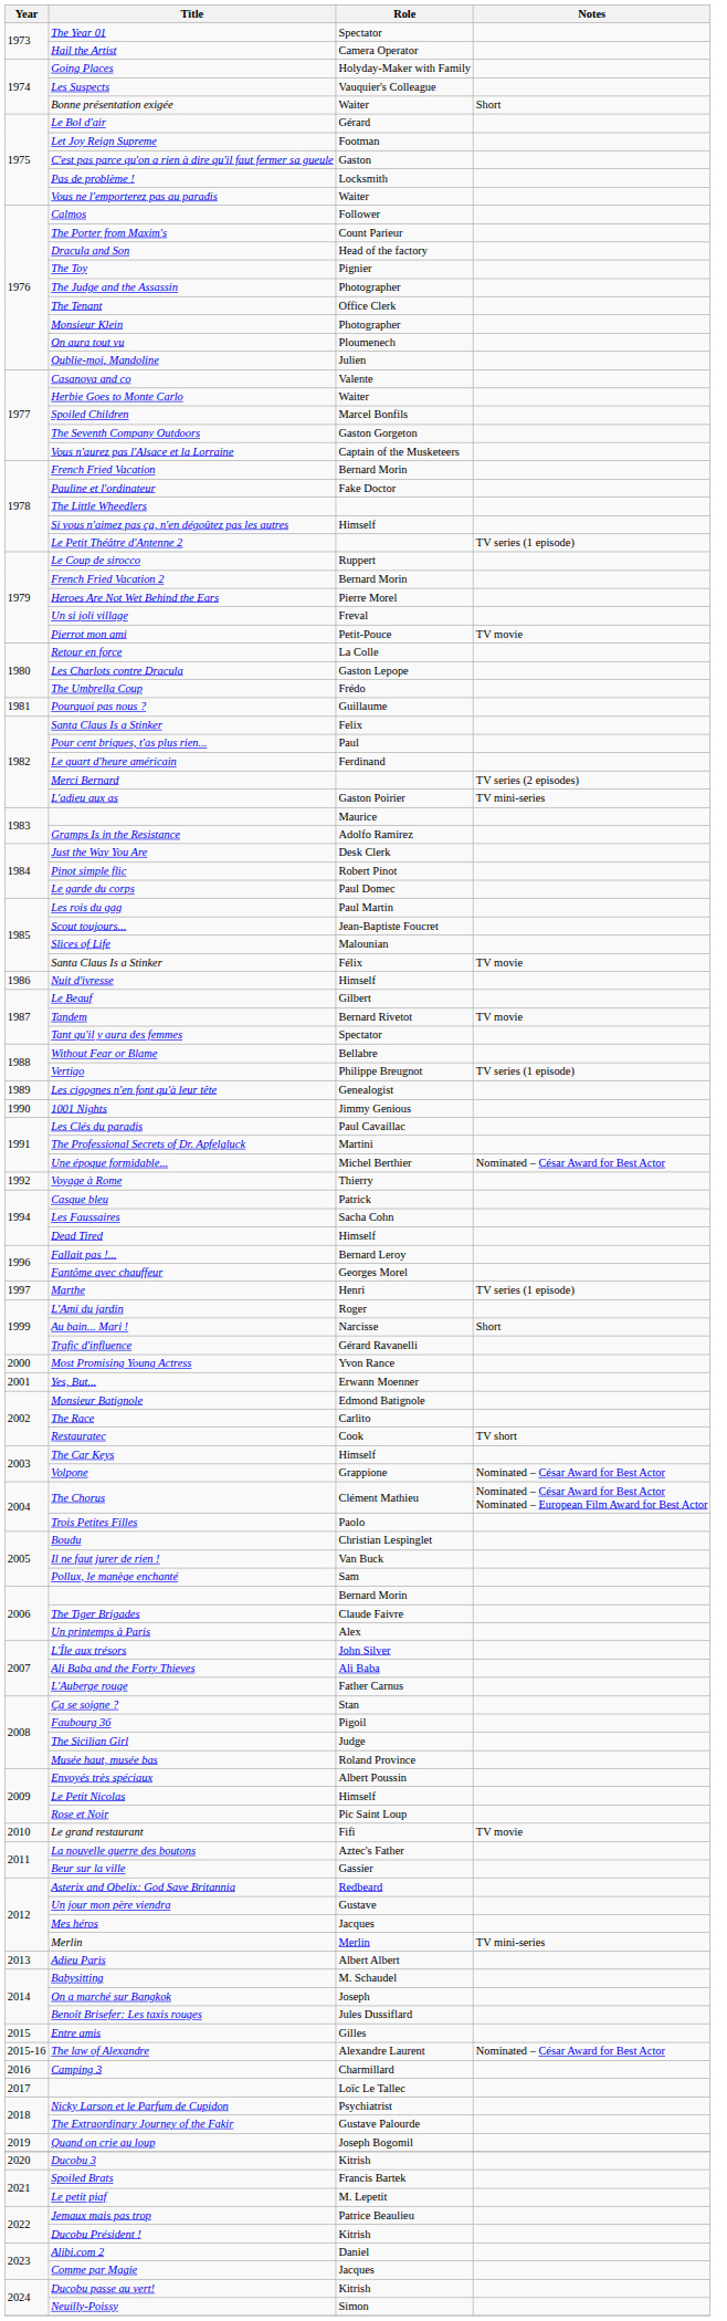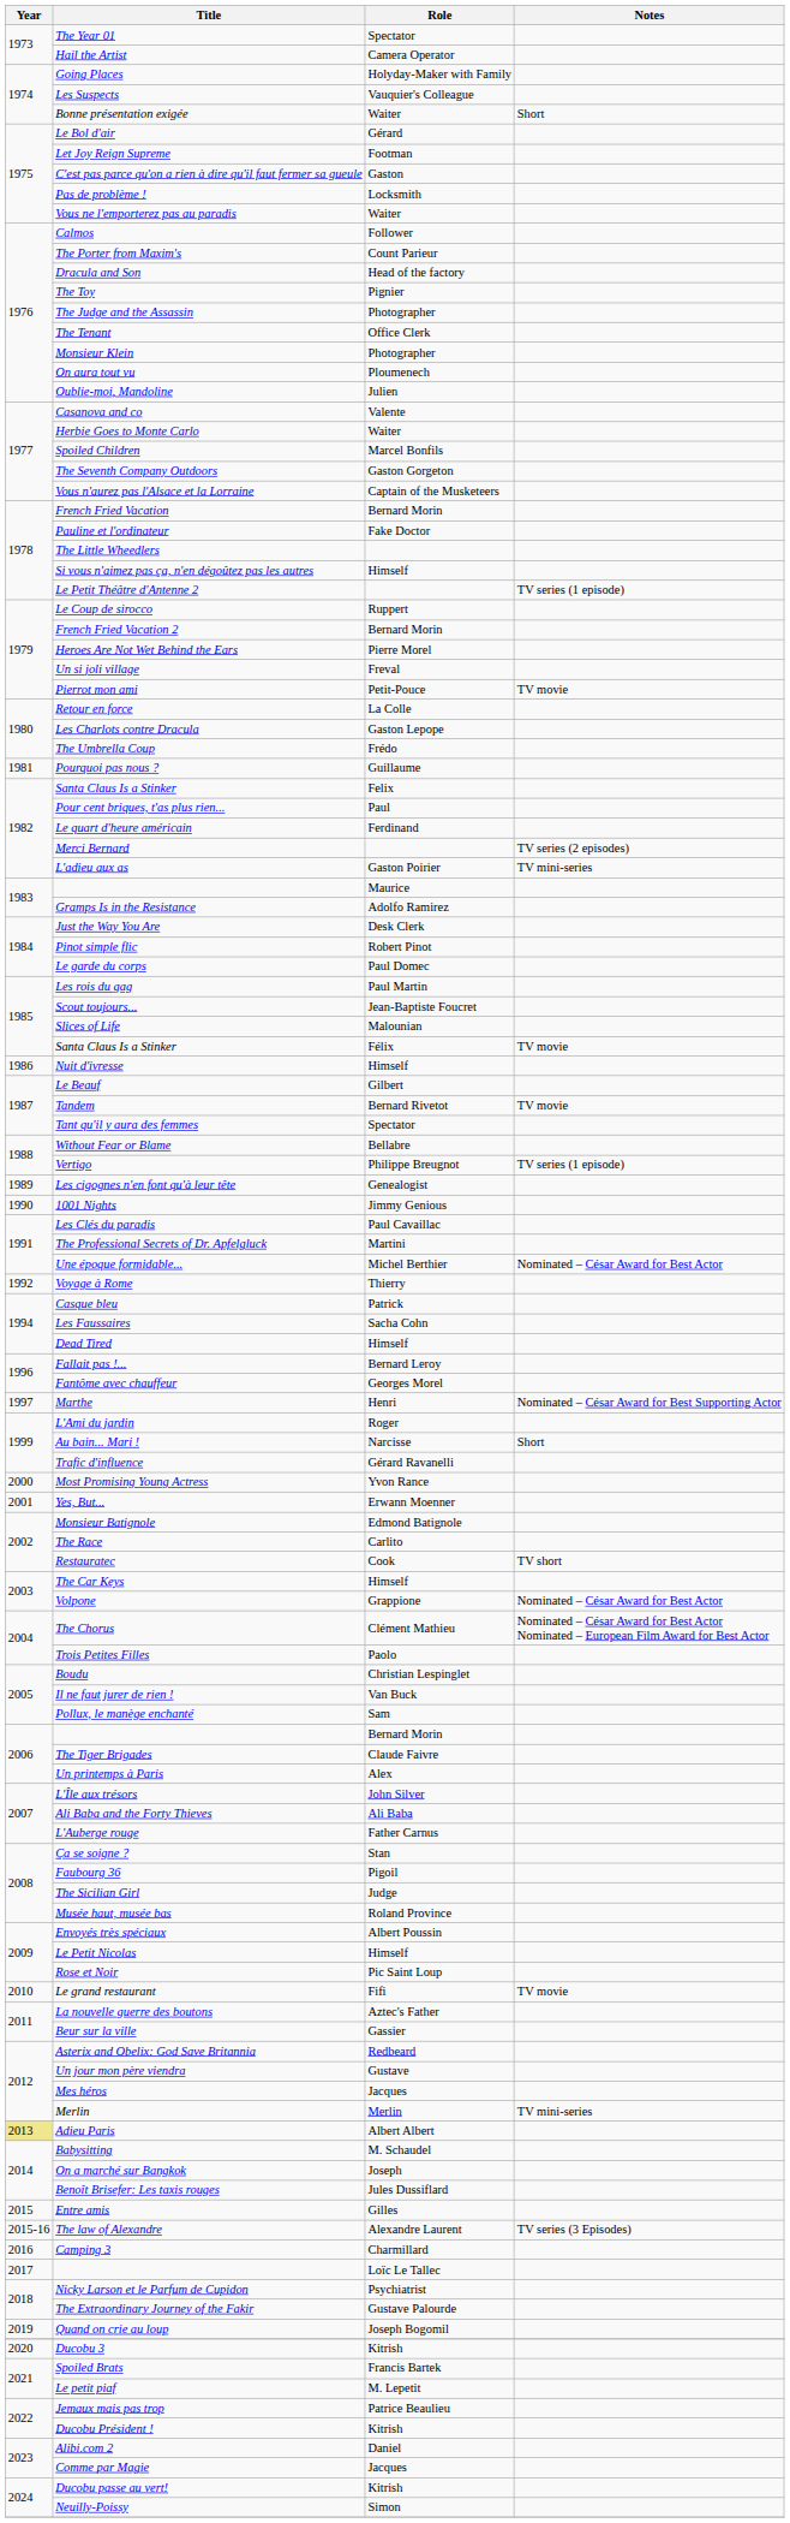 <table class="wikitable sortable">
 <tr>
 <th>Year</th>
 <th>Title</th>
 <th>Role</th>
 <th class=unsortable>Notes</th>
 </tr>
 <tr>
 <td rowspan=2>1973</td>
 <td><em><a href='#'>The Year 01</a></em></td>
 <td>Spectator</td>
 <td></td>
 </tr>
 <tr>
 <td><em><a href='#'>Hail the Artist</a></em></td>
 <td>Camera Operator</td>
 <td></td>
 </tr>
 <tr>
 <td rowspan=3>1974</td>
 <td><em><a href='#'>Going Places</a></em></td>
 <td>Holyday-Maker with Family</td>
 <td></td>
 </tr>
 <tr>
 <td><em><a href='#'>Les Suspects</a></em></td>
 <td>Vauquier's Colleague</td>
 <td></td>
 </tr>
 <tr>
 <td><em>Bonne présentation exigée</em></td>
 <td>Waiter</td>
 <td>Short</td>
 </tr>
 <tr>
 <td rowspan=5>1975</td>
 <td><em><a href='#'>Le Bol d'air</a></em></td>
 <td>Gérard</td>
 <td></td>
 </tr>
 <tr>
 <td><em><a href='#'>Let Joy Reign Supreme</a></em></td>
 <td>Footman</td>
 <td></td>
 </tr>
 <tr>
 <td><em><a href='#'>C'est pas parce qu'on a rien à dire qu'il faut fermer sa gueule</a></em></td>
 <td>Gaston</td>
 <td></td>
 </tr>
 <tr>
 <td><em><a href='#'>Pas de problème !</a></em></td>
 <td>Locksmith</td>
 <td></td>
 </tr>
 <tr>
 <td><em><a href='#'>Vous ne l'emporterez pas au paradis</a></em></td>
 <td>Waiter</td>
 <td></td>
 </tr>
 <tr>
 <td rowspan=9>1976</td>
 <td><em><a href='#'>Calmos</a></em></td>
 <td>Follower</td>
 <td></td>
 </tr>
 <tr>
 <td><em><a href='#'>The Porter from Maxim's</a></em></td>
 <td>Count Parieur</td>
 <td></td>
 </tr>
 <tr>
 <td><em><a href='#'>Dracula and Son</a></em></td>
 <td>Head of the factory</td>
 <td></td>
 </tr>
 <tr>
 <td><em><a href='#'>The Toy</a></em></td>
 <td>Pignier</td>
 <td></td>
 </tr>
 <tr>
 <td><em><a href='#'>The Judge and the Assassin</a></em></td>
 <td>Photographer</td>
 <td></td>
 </tr>
 <tr>
 <td><em><a href='#'>The Tenant</a></em></td>
 <td>Office Clerk</td>
 <td></td>
 </tr>
 <tr>
 <td><em><a href='#'>Monsieur Klein</a></em></td>
 <td>Photographer</td>
 <td></td>
 </tr>
 <tr>
 <td><em><a href='#'>On aura tout vu</a></em></td>
 <td>Ploumenech</td>
 <td></td>
 </tr>
 <tr>
 <td><em><a href='#'>Oublie-moi, Mandoline</a></em></td>
 <td>Julien</td>
 <td></td>
 </tr>
 <tr>
 <td rowspan=5>1977</td>
 <td><em><a href='#'>Casanova and co</a></em></td>
 <td>Valente</td>
 <td></td>
 </tr>
 <tr>
 <td><em><a href='#'>Herbie Goes to Monte Carlo</a></em></td>
 <td>Waiter</td>
 <td></td>
 </tr>
 <tr>
 <td><em><a href='#'>Spoiled Children</a></em></td>
 <td>Marcel Bonfils</td>
 <td></td>
 </tr>
 <tr>
 <td><em><a href='#'>The Seventh Company Outdoors</a></em></td>
 <td>Gaston Gorgeton</td>
 <td></td>
 </tr>
 <tr>
 <td><em><a href='#'>Vous n'aurez pas l'Alsace et la Lorraine</a></em></td>
 <td>Captain of the Musketeers</td>
 <td></td>
 </tr>
 <tr>
 <td rowspan=5>1978</td>
 <td><em><a href='#'>French Fried Vacation</a></em></td>
 <td>Bernard Morin</td>
 <td></td>
 </tr>
 <tr>
 <td><em><a href='#'>Pauline et l'ordinateur</a></em></td>
 <td>Fake Doctor</td>
 <td></td>
 </tr>
 <tr>
 <td><em><a href='#'>The Little Wheedlers</a></em></td>
 <td></td>
 <td></td>
 </tr>
 <tr>
 <td><em><a href='#'>Si vous n'aimez pas ça, n'en dégoûtez pas les autres</a></em></td>
 <td>Himself</td>
 <td></td>
 </tr>
 <tr>
 <td><em><a href='#'>Le Petit Théâtre d'Antenne 2</a></em></td>
 <td></td>
 <td>TV series (1 episode)</td>
 </tr>
 <tr>
 <td rowspan=5>1979</td>
 <td><em><a href='#'>Le Coup de sirocco</a></em></td>
 <td>Ruppert</td>
 <td></td>
 </tr>
 <tr>
 <td><em><a href='#'>French Fried Vacation 2</a></em></td>
 <td>Bernard Morin</td>
 <td></td>
 </tr>
 <tr>
 <td><em><a href='#'>Heroes Are Not Wet Behind the Ears</a></em></td>
 <td>Pierre Morel</td>
 <td></td>
 </tr>
 <tr>
 <td><em><a href='#'>Un si joli village</a></em></td>
 <td>Freval</td>
 <td></td>
 </tr>
 <tr>
 <td><em><a href='#'>Pierrot mon ami</a></em></td>
 <td>Petit-Pouce</td>
 <td>TV movie</td>
 </tr>
 <tr>
 <td rowspan=3>1980</td>
 <td><em><a href='#'>Retour en force</a></em></td>
 <td>La Colle</td>
 <td></td>
 </tr>
 <tr>
 <td><em><a href='#'>Les Charlots contre Dracula</a></em></td>
 <td>Gaston Lepope</td>
 <td></td>
 </tr>
 <tr>
 <td><em><a href='#'>The Umbrella Coup</a></em></td>
 <td>Frédo</td>
 <td></td>
 </tr>
 <tr>
 <td>1981</td>
 <td><em><a href='#'>Pourquoi pas nous ?</a></em></td>
 <td>Guillaume</td>
 <td></td>
 </tr>
 <tr>
 <td rowspan=5>1982</td>
 <td><em><a href='#'>Santa Claus Is a Stinker</a></em></td>
 <td>Felix</td>
 <td></td>
 </tr>
 <tr>
 <td><em><a href='#'>Pour cent briques, t'as plus rien...</a></em></td>
 <td>Paul</td>
 <td></td>
 </tr>
 <tr>
 <td><em><a href='#'>Le quart d'heure américain</a></em></td>
 <td>Ferdinand</td>
 <td></td>
 </tr>
 <tr>
 <td><em><a href='#'>Merci Bernard</a></em></td>
 <td></td>
 <td>TV series (2 episodes)</td>
 </tr>
 <tr>
 <td><em><a href='#'>L'adieu aux as</a></em></td>
 <td>Gaston Poirier</td>
 <td>TV mini-series</td>
 </tr>
 <tr>
 <td rowspan=2>1983</td>
 <td><em></em></td>
 <td>Maurice</td>
 <td></td>
 </tr>
 <tr>
 <td><em><a href='#'>Gramps Is in the Resistance</a></em></td>
 <td>Adolfo Ramirez</td>
 <td></td>
 </tr>
 <tr>
 <td rowspan=3>1984</td>
 <td><em><a href='#'>Just the Way You Are</a></em></td>
 <td>Desk Clerk</td>
 <td></td>
 </tr>
 <tr>
 <td><em><a href='#'>Pinot simple flic</a></em></td>
 <td>Robert Pinot</td>
 <td></td>
 </tr>
 <tr>
 <td><em><a href='#'>Le garde du corps</a></em></td>
 <td>Paul Domec</td>
 <td></td>
 </tr>
 <tr>
 <td rowspan=4>1985</td>
 <td><em><a href='#'>Les rois du gag</a></em></td>
 <td>Paul Martin</td>
 <td></td>
 </tr>
 <tr>
 <td><em><a href='#'>Scout toujours...</a></em></td>
 <td>Jean-Baptiste Foucret</td>
 <td></td>
 </tr>
 <tr>
 <td><em><a href='#'>Slices of Life</a></em></td>
 <td>Malounian</td>
 <td></td>
 </tr>
 <tr>
 <td><em>Santa Claus Is a Stinker</em></td>
 <td>Félix</td>
 <td>TV movie</td>
 </tr>
 <tr>
 <td>1986</td>
 <td><em><a href='#'>Nuit d'ivresse</a></em></td>
 <td>Himself</td>
 <td></td>
 </tr>
 <tr>
 <td rowspan=3>1987</td>
 <td><em><a href='#'>Le Beauf</a></em></td>
 <td>Gilbert</td>
 <td></td>
 </tr>
 <tr>
 <td><em><a href='#'>Tandem</a></em></td>
 <td>Bernard Rivetot</td>
 <td>TV movie</td>
 </tr>
 <tr>
 <td><em><a href='#'>Tant qu'il y aura des femmes</a></em></td>
 <td>Spectator</td>
 <td></td>
 </tr>
 <tr>
 <td rowspan=2>1988</td>
 <td><em><a href='#'>Without Fear or Blame</a></em></td>
 <td>Bellabre</td>
 <td></td>
 </tr>
 <tr>
 <td><em><a href='#'>Vertigo</a></em></td>
 <td>Philippe Breugnot</td>
 <td>TV series (1 episode)</td>
 </tr>
 <tr>
 <td>1989</td>
 <td><em><a href='#'>Les cigognes n'en font qu'à leur tête</a></em></td>
 <td>Genealogist</td>
 <td></td>
 </tr>
 <tr>
 <td>1990</td>
 <td><em><a href='#'>1001 Nights</a></em></td>
 <td>Jimmy Genious</td>
 <td></td>
 </tr>
 <tr>
 <td rowspan=3>1991</td>
 <td><em><a href='#'>Les Clés du paradis</a></em></td>
 <td>Paul Cavaillac</td>
 <td></td>
 </tr>
 <tr>
 <td><em><a href='#'>The Professional Secrets of Dr. Apfelgluck</a></em></td>
 <td>Martini</td>
 <td></td>
 </tr>
 <tr>
 <td><em><a href='#'>Une époque formidable...</a></em></td>
 <td>Michel Berthier</td>
 <td>Nominated – <a href='#'>César Award for Best Actor</a></td>
 </tr>
 <tr>
 <td>1992</td>
 <td><em><a href='#'>Voyage à Rome</a></em></td>
 <td>Thierry</td>
 <td></td>
 </tr>
 <tr>
 <td rowspan=3>1994</td>
 <td><em><a href='#'>Casque bleu</a></em></td>
 <td>Patrick</td>
 <td></td>
 </tr>
 <tr>
 <td><em><a href='#'>Les Faussaires</a></em></td>
 <td>Sacha Cohn</td>
 <td></td>
 </tr>
 <tr>
 <td><em><a href='#'>Dead Tired</a></em></td>
 <td>Himself</td>
 <td></td>
 </tr>
 <tr>
 <td rowspan=2>1996</td>
 <td><em><a href='#'>Fallait pas !...</a></em></td>
 <td>Bernard Leroy</td>
 <td></td>
 </tr>
 <tr>
 <td><em><a href='#'>Fantôme avec chauffeur</a></em></td>
 <td>Georges Morel</td>
 <td></td>
 </tr>
 <tr>
 <td>1997</td>
 <td><em><a href='#'>Marthe</a></em></td>
 <td>Henri</td>
-<td>TV series (1 episode)</td>
+<td>Nominated – <a href='#'>César Award for Best Supporting Actor</a></td>
 </tr>
 <tr>
 <td rowspan=3>1999</td>
 <td><em><a href='#'>L'Ami du jardin</a></em></td>
 <td>Roger</td>
 <td></td>
 </tr>
 <tr>
 <td><em><a href='#'>Au bain... Mari !</a></em></td>
 <td>Narcisse</td>
 <td>Short</td>
 </tr>
 <tr>
 <td><em><a href='#'>Trafic d'influence</a></em></td>
 <td>Gérard Ravanelli</td>
 <td></td>
 </tr>
 <tr>
 <td>2000</td>
 <td><em><a href='#'>Most Promising Young Actress</a></em></td>
 <td>Yvon Rance</td>
 <td></td>
 </tr>
 <tr>
 <td>2001</td>
 <td><em><a href='#'>Yes, But...</a></em></td>
 <td>Erwann Moenner</td>
 <td></td>
 </tr>
 <tr>
 <td rowspan=3>2002</td>
 <td><em><a href='#'>Monsieur Batignole</a></em></td>
 <td>Edmond Batignole</td>
 <td></td>
 </tr>
 <tr>
 <td><em><a href='#'>The Race</a></em></td>
 <td>Carlito</td>
 <td></td>
 </tr>
 <tr>
 <td><em><a href='#'>Restauratec</a></em></td>
 <td>Cook</td>
 <td>TV short</td>
 </tr>
 <tr>
 <td rowspan=2>2003</td>
 <td><em><a href='#'>The Car Keys</a></em></td>
 <td>Himself</td>
 <td></td>
 </tr>
 <tr>
 <td><em><a href='#'>Volpone</a></em></td>
 <td>Grappione</td>
 <td>Nominated – <a href='#'>César Award for Best Actor</a></td>
 </tr>
 <tr>
 <td rowspan=2>2004</td>
 <td><em><a href='#'>The Chorus</a></em></td>
 <td>Clément Mathieu</td>
 <td>Nominated – <a href='#'>César Award for Best Actor</a><br>Nominated – <a href='#'>European Film Award for Best Actor</a></td>
 </tr>
 <tr>
 <td><em><a href='#'>Trois Petites Filles</a></em></td>
 <td>Paolo</td>
 <td></td>
 </tr>
 <tr>
 <td rowspan=3>2005</td>
 <td><em><a href='#'>Boudu</a></em></td>
 <td>Christian Lespinglet</td>
 <td></td>
 </tr>
 <tr>
 <td><em><a href='#'>Il ne faut jurer de rien !</a></em></td>
 <td>Van Buck</td>
 <td></td>
 </tr>
 <tr>
 <td><em><a href='#'>Pollux, le manège enchanté</a></em></td>
 <td>Sam</td>
 <td></td>
 </tr>
 <tr>
 <td rowspan=3>2006</td>
 <td></td>
 <td>Bernard Morin</td>
 <td></td>
 </tr>
 <tr>
 <td><em><a href='#'>The Tiger Brigades</a></em></td>
 <td>Claude Faivre</td>
 <td></td>
 </tr>
 <tr>
 <td><em><a href='#'>Un printemps à Paris</a></em></td>
 <td>Alex</td>
 <td></td>
 </tr>
 <tr>
 <td rowspan=3>2007</td>
 <td><em><a href='#'>L'Île aux trésors</a></em></td>
 <td><a href='#'>John Silver</a></td>
 <td></td>
 </tr>
 <tr>
 <td><em><a href='#'>Ali Baba and the Forty Thieves</a></em></td>
 <td><a href='#'>Ali Baba</a></td>
 <td></td>
 </tr>
 <tr>
 <td><em><a href='#'>L'Auberge rouge</a></em></td>
 <td>Father Carnus</td>
 <td></td>
 </tr>
 <tr>
 <td rowspan=4>2008</td>
 <td><em><a href='#'>Ça se soigne ?</a></em></td>
 <td>Stan</td>
 <td></td>
 </tr>
 <tr>
 <td><em><a href='#'>Faubourg 36</a></em></td>
 <td>Pigoil</td>
 <td></td>
 </tr>
 <tr>
 <td><em><a href='#'>The Sicilian Girl</a></em></td>
 <td>Judge</td>
 <td></td>
 </tr>
 <tr>
 <td><em><a href='#'>Musée haut, musée bas</a></em></td>
 <td>Roland Province</td>
 <td></td>
 </tr>
 <tr>
 <td rowspan=3>2009</td>
 <td><em><a href='#'>Envoyés très spéciaux</a></em></td>
 <td>Albert Poussin</td>
 <td></td>
 </tr>
 <tr>
 <td><em><a href='#'>Le Petit Nicolas</a></em></td>
 <td>Himself</td>
 <td></td>
 </tr>
 <tr>
 <td><em><a href='#'>Rose et Noir</a></em></td>
 <td>Pic Saint Loup</td>
 <td></td>
 </tr>
 <tr>
 <td>2010</td>
 <td><em>Le grand restaurant</em></td>
 <td>Fifi</td>
 <td>TV movie</td>
 </tr>
 <tr>
 <td rowspan=2>2011</td>
 <td><em><a href='#'>La nouvelle guerre des boutons</a></em></td>
 <td>Aztec's Father</td>
 <td></td>
 </tr>
 <tr>
 <td><em><a href='#'>Beur sur la ville</a></em></td>
 <td>Gassier</td>
 <td></td>
 </tr>
 <tr>
 <td rowspan=4>2012</td>
 <td><em><a href='#'>Asterix and Obelix: God Save Britannia</a></em></td>
 <td><a href='#'>Redbeard</a></td>
 <td></td>
 </tr>
 <tr>
 <td><em><a href='#'>Un jour mon père viendra</a></em></td>
 <td>Gustave</td>
 <td></td>
 </tr>
 <tr>
 <td><em><a href='#'>Mes héros</a></em></td>
 <td>Jacques</td>
 <td></td>
 </tr>
 <tr>
 <td><em>Merlin</em></td>
 <td><a href='#'>Merlin</a></td>
 <td>TV mini-series</td>
 </tr>
 <tr>
-<td>2013</td>
+<td style="background: khaki;">2013</td>
 <td><em><a href='#'>Adieu Paris</a></em></td>
 <td>Albert Albert</td>
 <td></td>
 </tr>
 <tr>
 <td rowspan=3>2014</td>
 <td><em><a href='#'>Babysitting</a></em></td>
 <td>M. Schaudel</td>
 <td></td>
 </tr>
 <tr>
 <td><em><a href='#'>On a marché sur Bangkok</a></em></td>
 <td>Joseph</td>
 <td></td>
 </tr>
 <tr>
 <td><em><a href='#'>Benoît Brisefer: Les taxis rouges</a></em></td>
 <td>Jules Dussiflard</td>
 <td></td>
 </tr>
 <tr>
 <td>2015</td>
 <td><em><a href='#'>Entre amis</a></em></td>
 <td>Gilles</td>
 <td></td>
 </tr>
 <tr>
 <td>2015-16</td>
 <td><em><a href='#'>The law of Alexandre</a></em></td>
 <td>Alexandre Laurent</td>
-<td>Nominated – <a href='#'>César Award for Best Actor</a></td>
+<td>TV series (3 Episodes)</td>
 </tr>
 <tr>
 <td>2016</td>
 <td><em><a href='#'>Camping 3</a></em></td>
 <td>Charmillard</td>
 <td></td>
 </tr>
 <tr>
 <td>2017</td>
 <td></td>
 <td>Loïc Le Tallec</td>
 <td></td>
 </tr>
 <tr>
 <td rowspan=2>2018</td>
 <td><em><a href='#'>Nicky Larson et le Parfum de Cupidon</a></em></td>
 <td>Psychiatrist</td>
 <td></td>
 </tr>
 <tr>
 <td><em><a href='#'>The Extraordinary Journey of the Fakir</a></em></td>
 <td>Gustave Palourde</td>
 <td></td>
 </tr>
 <tr>
 <td>2019</td>
 <td><em><a href='#'>Quand on crie au loup</a></em></td>
 <td>Joseph Bogomil</td>
 <td></td>
 </tr>
 <tr>
 </tr>
 <tr>
 <td>2020</td>
 <td><em><a href='#'>Ducobu 3</a></em></td>
 <td>Kitrish</td>
 <td></td>
 </tr>
 <tr>
 <td rowspan=2>2021</td>
 <td><em><a href='#'>Spoiled Brats</a></em></td>
 <td>Francis Bartek</td>
 <td></td>
 </tr>
 <tr>
 <td><em><a href='#'>Le petit piaf</a></em></td>
 <td>M. Lepetit</td>
 <td></td>
 </tr>
 <tr>
 <td rowspan=2>2022</td>
 <td><em><a href='#'>Jemaux mais pas trop</a></em></td>
 <td>Patrice Beaulieu</td>
 <td></td>
 </tr>
 <tr>
 <td><em><a href='#'>Ducobu Président !</a></em></td>
 <td>Kitrish</td>
 <td></td>
 </tr>
 <tr>
 <td rowspan=2>2023</td>
 <td><em><a href='#'>Alibi.com 2</a></em></td>
 <td>Daniel</td>
 <td></td>
 </tr>
 <tr>
 <td><em><a href='#'>Comme par Magie</a></em></td>
 <td>Jacques</td>
 <td></td>
 </tr>
 <tr>
 <td rowspan=2>2024</td>
 <td><em><a href='#'>Ducobu passe au vert!</a></em></td>
 <td>Kitrish</td>
 <td></td>
 </tr>
 <tr>
 <td><em><a href='#'>Neuilly-Poissy</a></em></td>
 <td>Simon</td>
 <td></td>
 </tr>
 <tr>
 </tr>
 </table>
